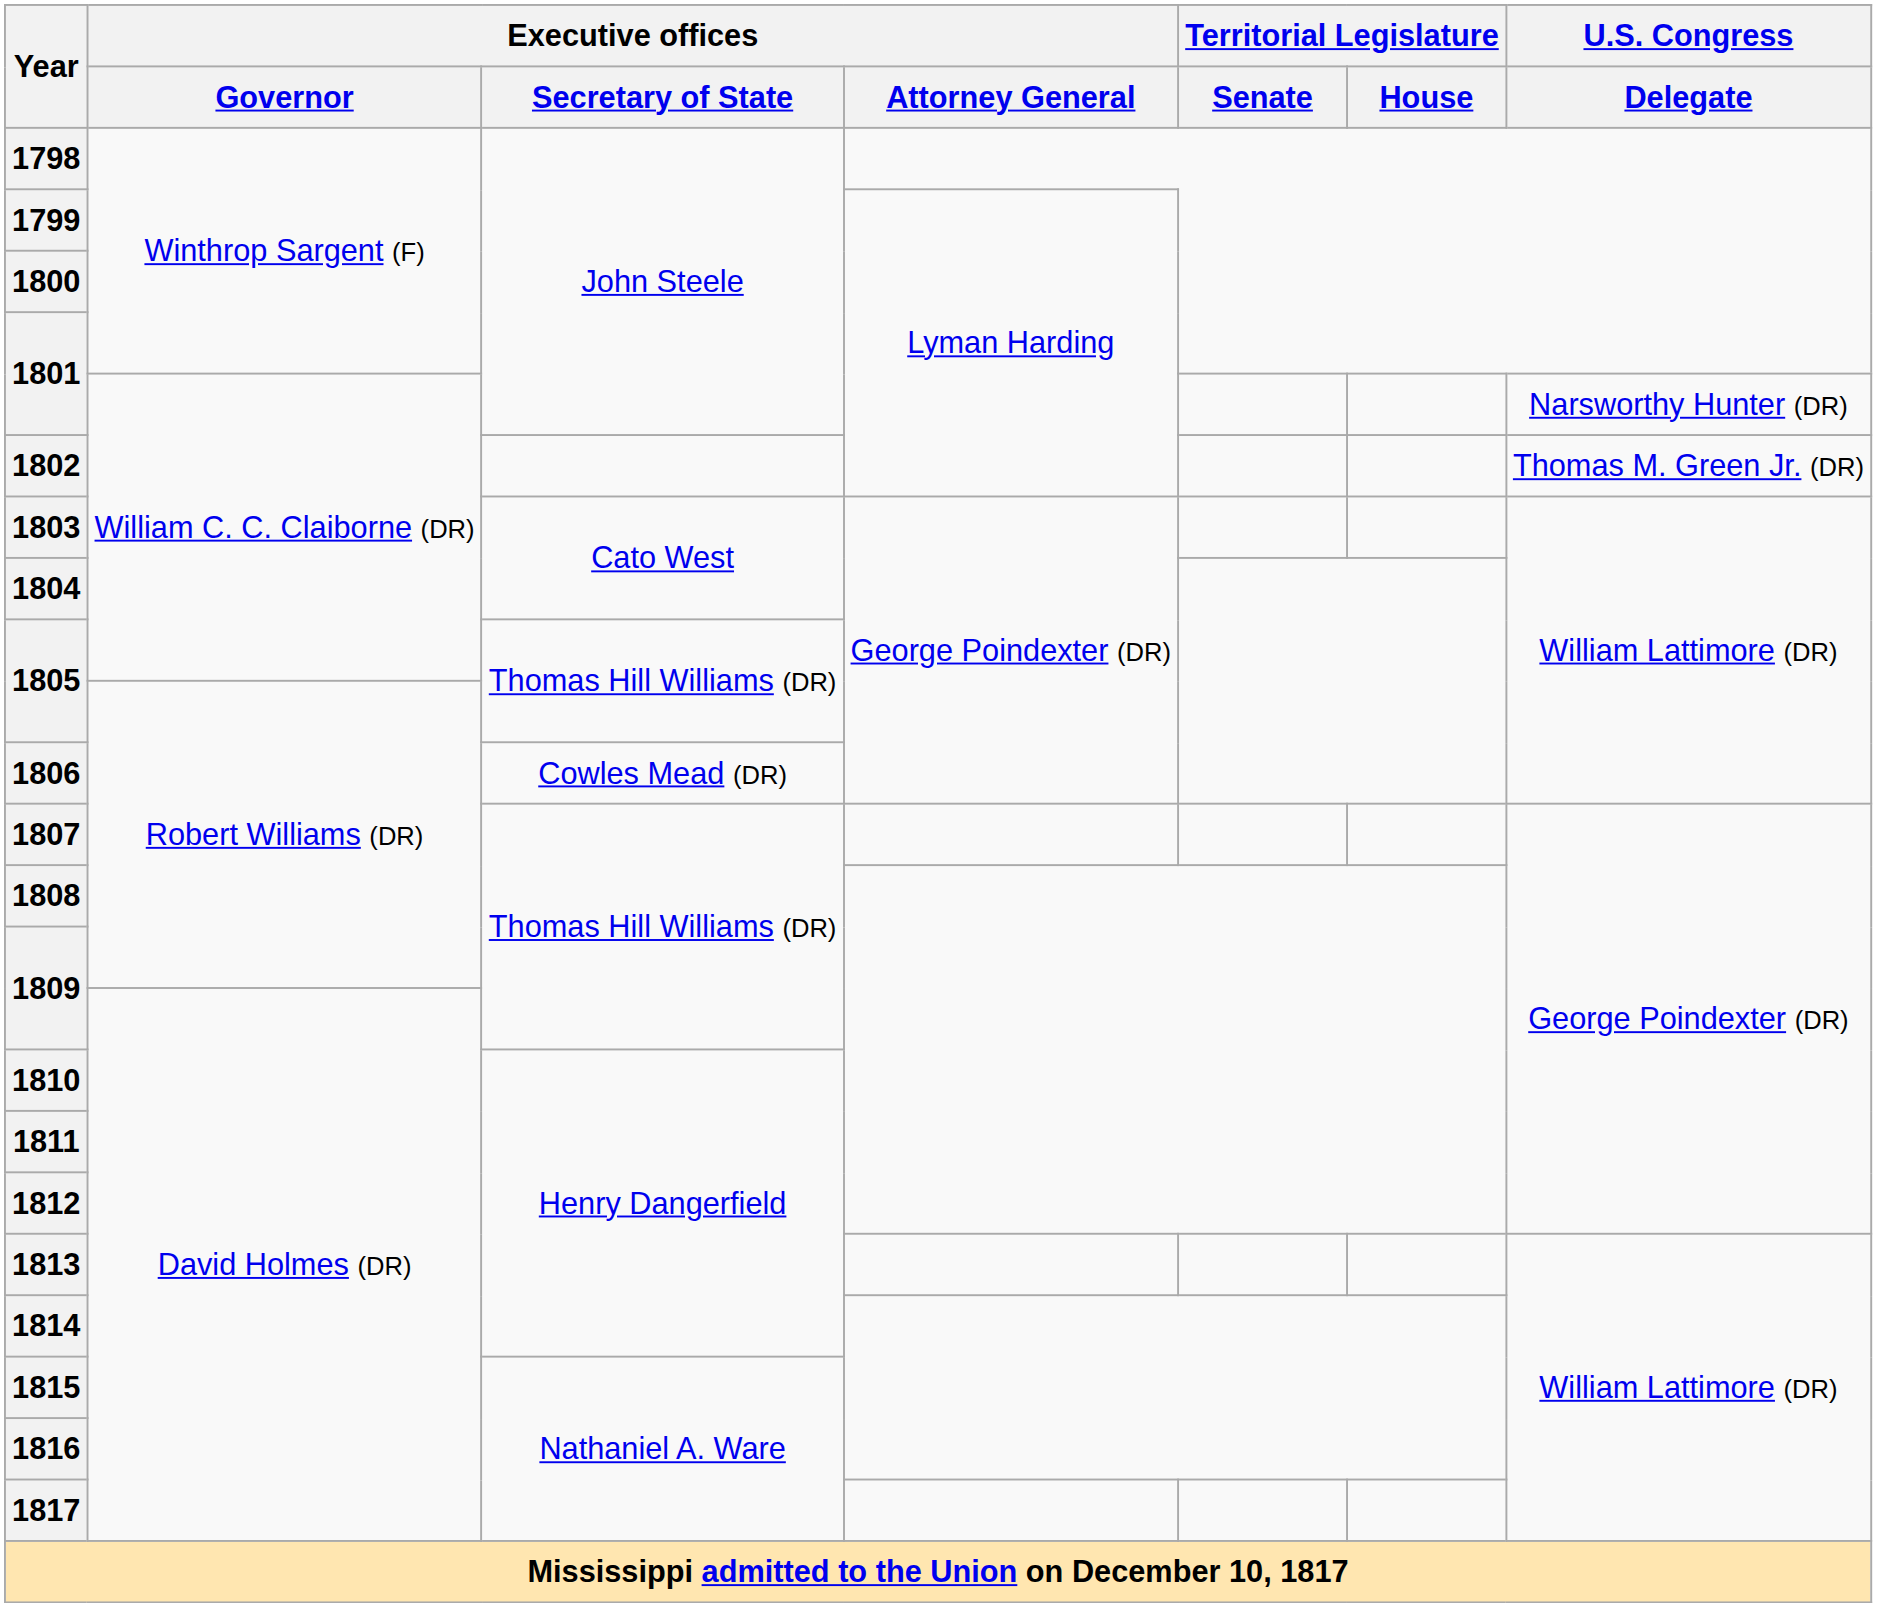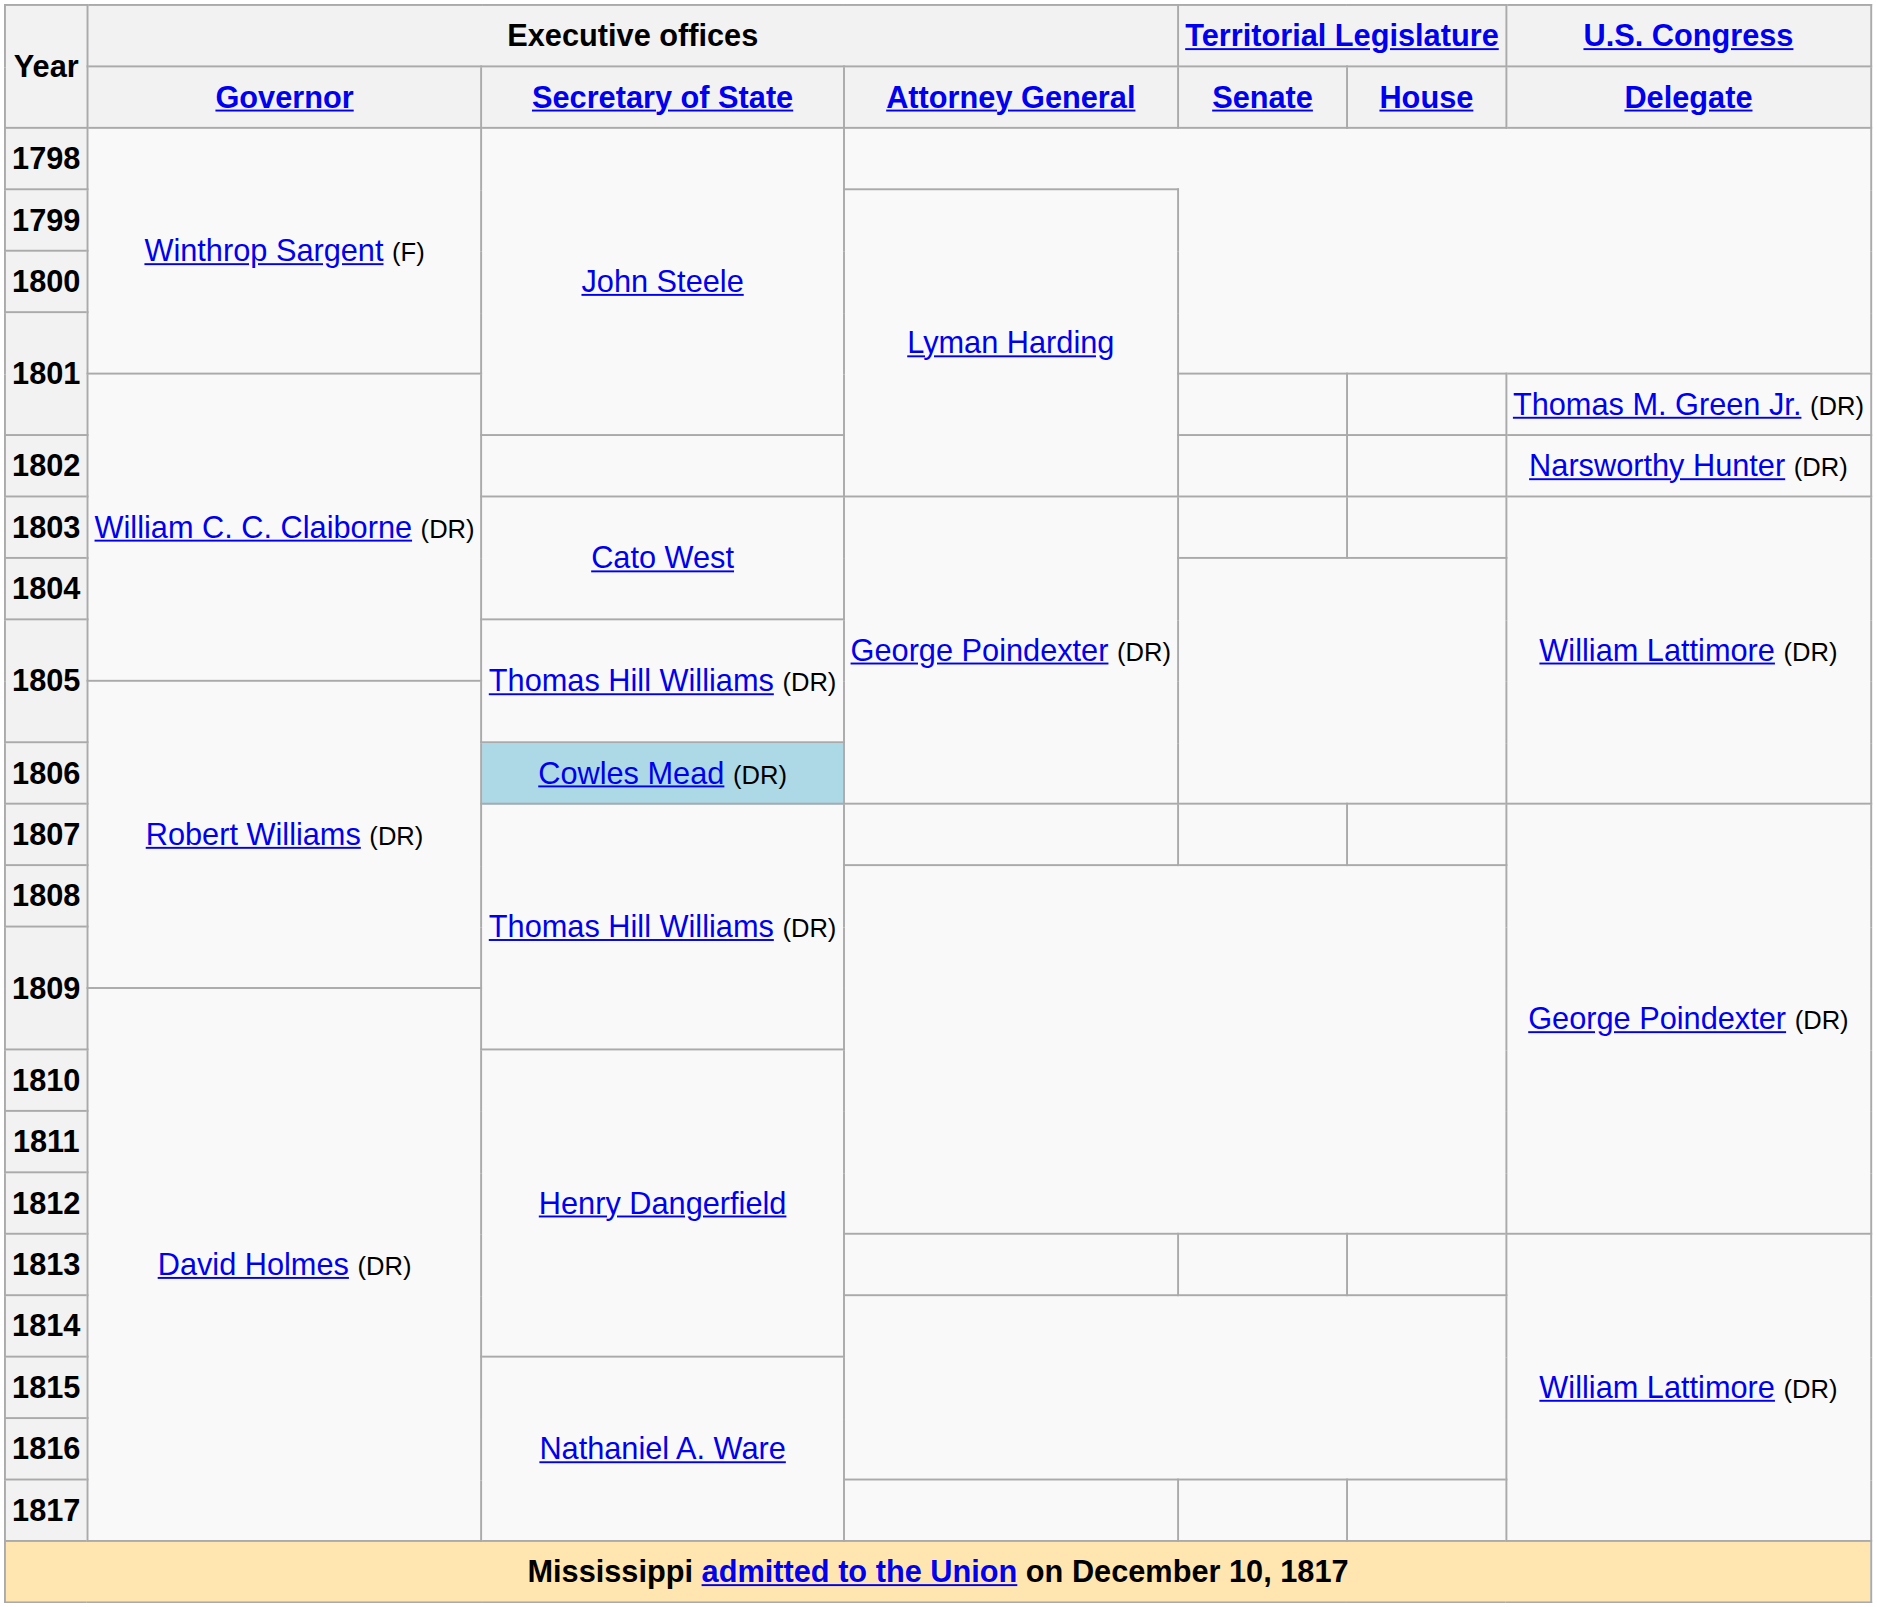 <table class="wikitable sortable sticky-header-multi" style="text-align:center">
 <tr style="height:2em">
 <th rowspan=2 class=unsortable>Year</th>
 <th colspan=3>Executive offices</th>
 <th colspan=2><a href='#'>Territorial Legislature</a></th>
 <th><a href='#'>U.S. Congress</a></th>
 </tr>
 <tr style="height:2em">
 <th class=unsortable><a href='#'>Governor</a></th>
 <th class=unsortable><a href='#'>Secretary of State</a></th>
 <th class=unsortable><a href='#'>Attorney General</a></th>
 <th class=unsortable><a href='#'>Senate</a></th>
 <th class=unsortable><a href='#'>House</a></th>
 <th class=unsortable><a href='#'>Delegate</a></th>
 </tr>
 <tr style="height:2em">
 <th>1798</th>
 <td rowspan=4 ><a href='#'>Winthrop Sargent</a> <small>(F)</small></td>
 <td rowspan=5><a href='#'>John Steele</a></td>
 </tr>
 <tr style="height:2em">
 <th>1799</th>
 <td rowspan=5><a href='#'>Lyman Harding</a></td>
 </tr>
 <tr style="height:2em">
 <th>1800</th>
 </tr>
 <tr style="height:2em">
 <th rowspan=2>1801</th>
 </tr>
 <tr style="height:2em">
 <td rowspan=5 ><a href='#'>William C. C. Claiborne</a> <small>(DR)</small></td>
 <td></td>
 <td></td>
-<td><a href='#'>Narsworthy Hunter</a> <small>(DR)</small></td>
+<td><a href='#'>Thomas M. Green Jr.</a> <small>(DR)</small></td>
 </tr>
 <tr style="height:2em">
 <th>1802</th>
 <td></td>
 <td></td>
 <td></td>
-<td><a href='#'>Thomas M. Green Jr.</a> <small>(DR)</small></td>
+<td><a href='#'>Narsworthy Hunter</a> <small>(DR)</small></td>
 </tr>
 <tr style="height:2em">
 <th>1803</th>
 <td rowspan=2><a href='#'>Cato West</a></td>
 <td rowspan=5 ><a href='#'>George Poindexter</a> <small>(DR)</small></td>
 <td></td>
 <td></td>
 <td rowspan=5 ><a href='#'>William Lattimore</a> <small>(DR)</small></td>
 </tr>
 <tr style="height:2em">
 <th>1804</th>
 </tr>
 <tr style="height:2em">
 <th rowspan=2>1805</th>
 <td rowspan=2 ><a href='#'>Thomas Hill Williams</a> <small>(DR)</small></td>
 </tr>
 <tr style="height:2em">
 <td rowspan=5 ><a href='#'>Robert Williams</a> <small>(DR)</small></td>
 </tr>
 <tr style="height:2em">
 <th>1806</th>
-<td><a href='#'>Cowles Mead</a> <small>(DR)</small></td>
+<td style="background: lightblue;"><a href='#'>Cowles Mead</a> <small>(DR)</small></td>
 </tr>
 <tr style="height:2em">
 <th>1807</th>
 <td rowspan=4 ><a href='#'>Thomas Hill Williams</a> <small>(DR)</small></td>
 <td></td>
 <td></td>
 <td></td>
 <td rowspan=7 ><a href='#'>George Poindexter</a> <small>(DR)</small></td>
 </tr>
 <tr style="height:2em">
 <th>1808</th>
 </tr>
 <tr style="height:2em">
 <th rowspan=2>1809</th>
 </tr>
 <tr style="height:2em">
 <td rowspan=9 ><a href='#'>David Holmes</a> <small>(DR)</small></td>
 </tr>
 <tr style="height:2em">
 <th>1810</th>
 <td rowspan=5><a href='#'>Henry Dangerfield</a></td>
 </tr>
 <tr style="height:2em">
 <th>1811</th>
 </tr>
 <tr style="height:2em">
 <th>1812</th>
 </tr>
 <tr style="height:2em">
 <th>1813</th>
 <td></td>
 <td></td>
 <td></td>
 <td rowspan=5 ><a href='#'>William Lattimore</a> <small>(DR)</small></td>
 </tr>
 <tr style="height:2em">
 <th>1814</th>
 </tr>
 <tr style="height:2em">
 <th>1815</th>
 <td rowspan=3><a href='#'>Nathaniel A. Ware</a></td>
 </tr>
 <tr style="height:2em">
 <th>1816</th>
 </tr>
 <tr style="height:2em">
 <th>1817</th>
 <td></td>
 <td></td>
 <td></td>
 </tr>
 <tr style="height:2em">
 <td colspan=7 style="background:#FFE6B0"><strong>Mississippi <a href='#'>admitted to the Union</a> on December 10, 1817</strong></td>
 </tr>
 </table>
